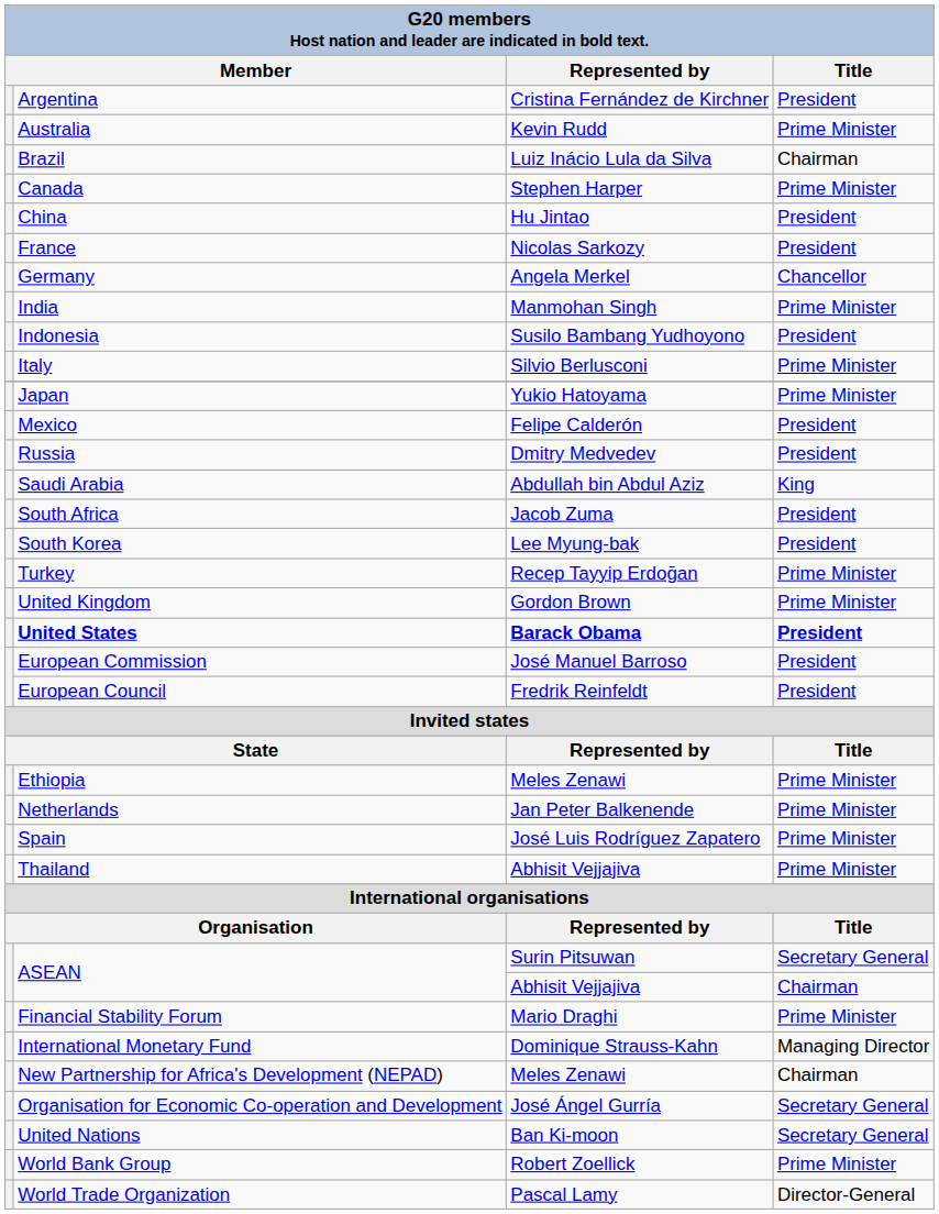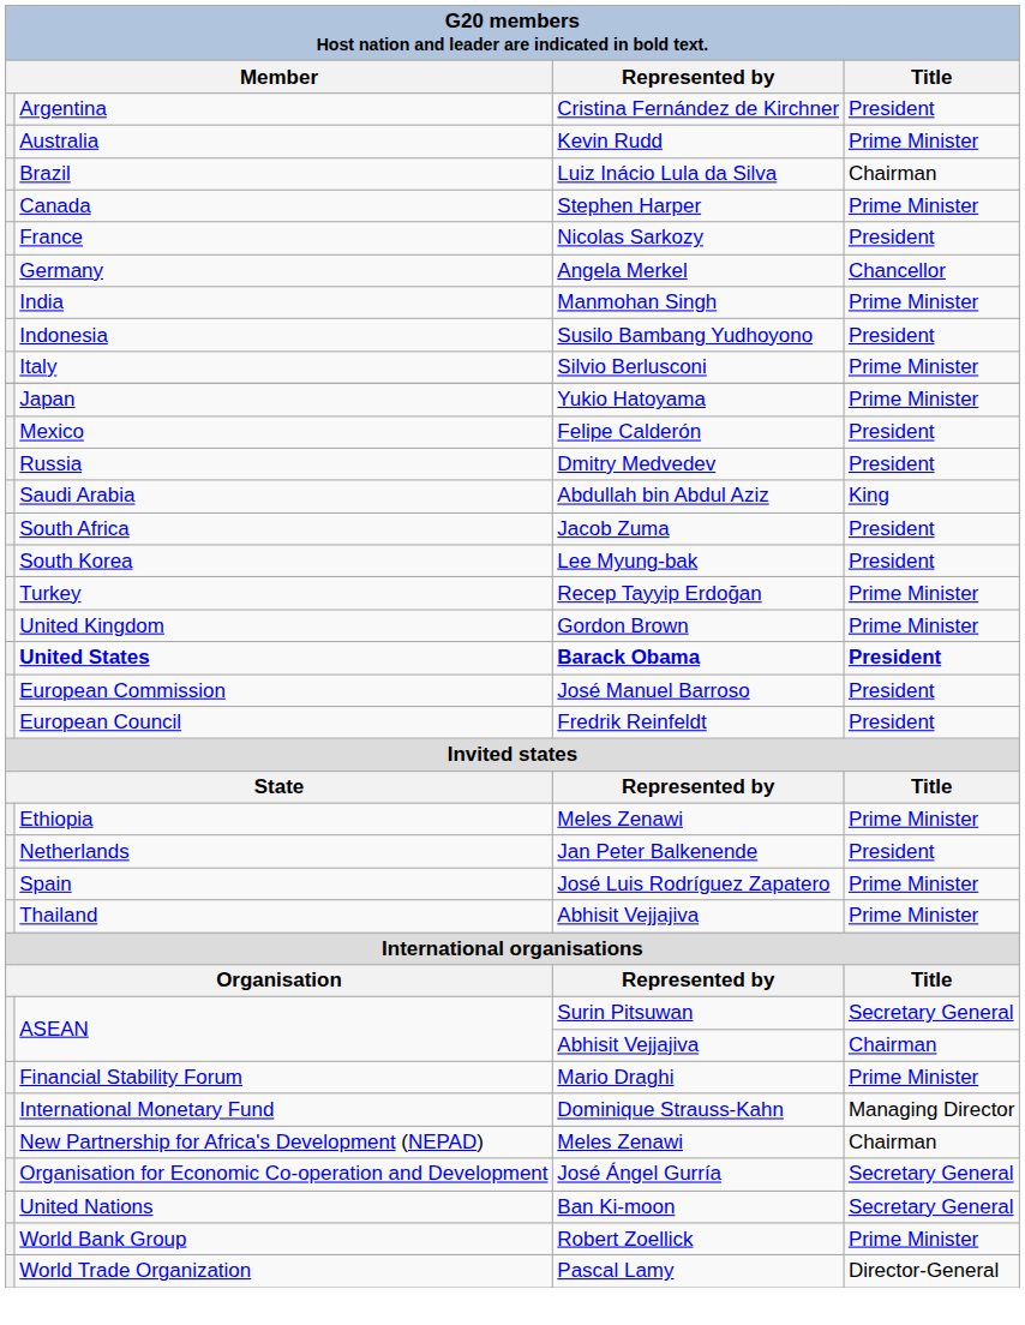 <table class="wikitable">
 <tr>
 <th colspan="4" style="background: LightSteelBlue;"><strong>G20 members</strong><br><small>Host nation and leader are indicated in bold text.</small></th>
 </tr>
 <tr style="background:#ccc; text-align:center;">
 <th colspan=2>Member</th>
 <th>Represented by</th>
 <th>Title</th>
 </tr>
 <tr>
 <th></th>
 <td><a href='#'>Argentina</a></td>
 <td><a href='#'>Cristina Fernández de Kirchner</a></td>
 <td><a href='#'>President</a></td>
 </tr>
 <tr>
 <th></th>
 <td><a href='#'>Australia</a></td>
 <td><a href='#'>Kevin Rudd</a></td>
 <td><a href='#'>Prime Minister</a></td>
 </tr>
 <tr>
 <th></th>
 <td><a href='#'>Brazil</a></td>
 <td><a href='#'>Luiz Inácio Lula da Silva</a></td>
 <td>Chairman</td>
 </tr>
 <tr>
 <th></th>
 <td><a href='#'>Canada</a></td>
 <td><a href='#'>Stephen Harper</a></td>
 <td><a href='#'>Prime Minister</a></td>
-</tr>
-<tr>
-<th></th>
-<td><a href='#'>China</a></td>
-<td><a href='#'>Hu Jintao</a></td>
-<td><a href='#'>President</a></td>
 </tr>
 <tr>
 <th></th>
 <td><a href='#'>France</a></td>
 <td><a href='#'>Nicolas Sarkozy</a></td>
 <td><a href='#'>President</a></td>
 </tr>
 <tr>
 <th></th>
 <td><a href='#'>Germany</a></td>
 <td><a href='#'>Angela Merkel</a></td>
 <td><a href='#'>Chancellor</a></td>
 </tr>
 <tr>
 <th></th>
 <td><a href='#'>India</a></td>
 <td><a href='#'>Manmohan Singh</a></td>
 <td><a href='#'>Prime Minister</a></td>
 </tr>
 <tr>
 <th></th>
 <td><a href='#'>Indonesia</a></td>
 <td><a href='#'>Susilo Bambang Yudhoyono</a></td>
 <td><a href='#'>President</a></td>
 </tr>
 <tr>
 <th></th>
 <td><a href='#'>Italy</a></td>
 <td><a href='#'>Silvio Berlusconi</a></td>
 <td><a href='#'>Prime Minister</a></td>
 </tr>
 <tr>
 </tr>
 <tr>
 <th></th>
 <td><a href='#'>Japan</a></td>
 <td><a href='#'>Yukio Hatoyama</a></td>
 <td><a href='#'>Prime Minister</a></td>
 </tr>
 <tr>
 <th></th>
 <td><a href='#'>Mexico</a></td>
 <td><a href='#'>Felipe Calderón</a></td>
 <td><a href='#'>President</a></td>
 </tr>
 <tr>
 <th></th>
 <td><a href='#'>Russia</a></td>
 <td><a href='#'>Dmitry Medvedev</a></td>
 <td><a href='#'>President</a></td>
 </tr>
 <tr>
 <th></th>
 <td><a href='#'>Saudi Arabia</a></td>
 <td><a href='#'>Abdullah bin Abdul Aziz</a></td>
 <td><a href='#'>King</a></td>
 </tr>
 <tr>
 <th></th>
 <td><a href='#'>South Africa</a></td>
 <td><a href='#'>Jacob Zuma</a></td>
 <td><a href='#'>President</a></td>
 </tr>
 <tr>
 <th></th>
 <td><a href='#'>South Korea</a></td>
 <td><a href='#'>Lee Myung-bak</a></td>
 <td><a href='#'>President</a></td>
 </tr>
 <tr>
 <th></th>
 <td><a href='#'>Turkey</a></td>
 <td><a href='#'>Recep Tayyip Erdoğan</a></td>
 <td><a href='#'>Prime Minister</a></td>
 </tr>
 <tr>
 <th></th>
 <td><a href='#'>United Kingdom</a></td>
 <td><a href='#'>Gordon Brown</a></td>
 <td><a href='#'>Prime Minister</a></td>
 </tr>
 <tr>
 <th></th>
 <td><strong><a href='#'>United States</a></strong></td>
 <td><strong><a href='#'>Barack Obama</a></strong></td>
 <td><strong><a href='#'>President</a></strong></td>
 </tr>
 <tr>
 <th rowspan="2"></th>
 <td><a href='#'>European Commission</a></td>
 <td><a href='#'>José Manuel Barroso</a></td>
 <td><a href='#'>President</a></td>
 </tr>
 <tr>
 <td><a href='#'>European Council</a></td>
 <td><a href='#'>Fredrik Reinfeldt</a></td>
 <td><a href='#'>President</a></td>
 </tr>
 <tr>
 <td colspan="4" style="text-align:center; background:Gainsboro;"><strong>Invited states</strong></td>
 </tr>
 <tr style="background:LightSteelBlue; text-align:center;">
 <th colspan=2>State</th>
 <th>Represented by</th>
 <th>Title</th>
 </tr>
 <tr>
 <th></th>
 <td><a href='#'>Ethiopia</a></td>
 <td><a href='#'>Meles Zenawi</a></td>
 <td><a href='#'>Prime Minister</a></td>
 </tr>
 <tr>
 <th></th>
 <td><a href='#'>Netherlands</a></td>
 <td><a href='#'>Jan Peter Balkenende</a></td>
-<td><a href='#'>Prime Minister</a></td>
+<td><a href='#'>President</a></td>
 </tr>
 <tr>
 <th></th>
 <td><a href='#'>Spain</a></td>
 <td><a href='#'>José Luis Rodríguez Zapatero</a></td>
 <td><a href='#'>Prime Minister</a></td>
 </tr>
 <tr>
 <th></th>
 <td><a href='#'>Thailand</a></td>
 <td><a href='#'>Abhisit Vejjajiva</a></td>
 <td><a href='#'>Prime Minister</a></td>
 </tr>
 <tr>
 <td colspan="4" style="text-align:center; background:Gainsboro;"><strong>International organisations</strong></td>
 </tr>
 <tr style="background:LightSteelBlue; text-align:center;">
 <th colspan=2>Organisation</th>
 <th>Represented by</th>
 <th>Title</th>
 </tr>
 <tr>
 <th rowspan="2"></th>
 <td rowspan="2"><a href='#'>ASEAN</a></td>
 <td><a href='#'>Surin Pitsuwan</a></td>
 <td><a href='#'>Secretary General</a></td>
 </tr>
 <tr>
 <td><a href='#'>Abhisit Vejjajiva</a></td>
 <td><a href='#'>Chairman</a></td>
 </tr>
 <tr>
 <th></th>
 <td><a href='#'>Financial Stability Forum</a></td>
 <td><a href='#'>Mario Draghi</a></td>
 <td><a href='#'>Prime Minister</a></td>
 </tr>
 <tr>
 <th></th>
 <td><a href='#'>International Monetary Fund</a></td>
 <td><a href='#'>Dominique Strauss-Kahn</a></td>
 <td>Managing Director</td>
 </tr>
 <tr>
 <th></th>
 <td><a href='#'>New Partnership for Africa's Development</a> (<a href='#'>NEPAD</a>)</td>
 <td><a href='#'>Meles Zenawi</a></td>
 <td>Chairman</td>
 </tr>
 <tr>
 <th></th>
 <td><a href='#'>Organisation for Economic Co-operation and Development</a></td>
 <td><a href='#'>José Ángel Gurría</a></td>
 <td><a href='#'>Secretary General</a></td>
 </tr>
 <tr>
 <th></th>
 <td><a href='#'>United Nations</a></td>
 <td><a href='#'>Ban Ki-moon</a></td>
 <td><a href='#'>Secretary General</a></td>
 </tr>
 <tr>
 <th></th>
 <td><a href='#'>World Bank Group</a></td>
 <td><a href='#'>Robert Zoellick</a></td>
 <td><a href='#'>Prime Minister</a></td>
 </tr>
 <tr>
 <th></th>
 <td><a href='#'>World Trade Organization</a></td>
 <td><a href='#'>Pascal Lamy</a></td>
 <td>Director-General</td>
 </tr>
 </table>
